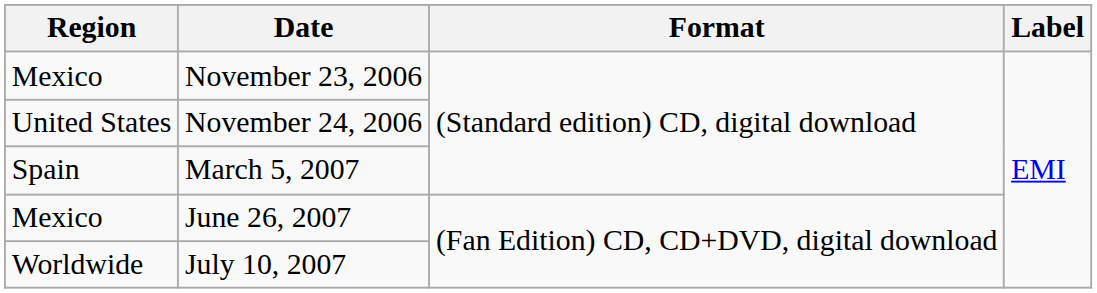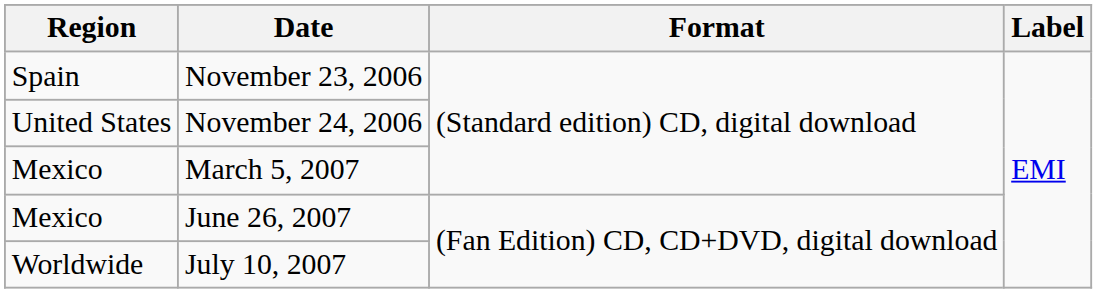 <table class="wikitable">
 <tr>
 <th>Region</th>
 <th>Date</th>
 <th>Format</th>
 <th>Label</th>
 </tr>
 <tr>
-<td>Mexico</td>
+<td>Spain</td>
 <td style="text-align:left;">November 23, 2006</td>
 <td rowspan="3">(Standard edition) CD, digital download</td>
 <td rowspan="5"><a href='#'>EMI</a></td>
 </tr>
 <tr>
 <td>United States</td>
 <td style="text-align:left;">November 24, 2006</td>
 </tr>
 <tr>
-<td>Spain</td>
+<td>Mexico</td>
 <td style="text-align:left;">March 5, 2007</td>
 </tr>
 <tr>
 <td>Mexico</td>
 <td style="text-align:left;">June 26, 2007</td>
 <td rowspan="2">(Fan Edition) CD, CD+DVD, digital download</td>
 </tr>
 <tr>
 <td>Worldwide</td>
 <td style="text-align:left;">July 10, 2007</td>
 </tr>
 </table>
